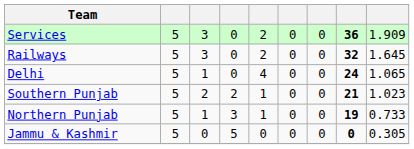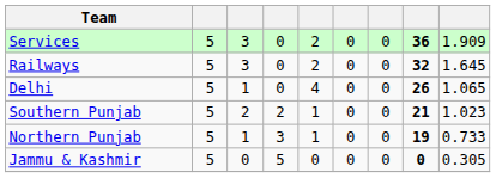 <table class="wikitable" style="text-align:center">
 <tr>
 <th style="width:160px">Team</th>
 <th style="width:25px"></th>
 <th style="width:25px"></th>
 <th style="width:25px"></th>
 <th style="width:25px"></th>
 <th style="width:25px"></th>
 <th style="width:25px"></th>
 <th style="width:25px"></th>
 <th style="width:25px;"></th>
 </tr>
 <tr style="background:#cfc;">
 <td style="text-align:left"><a href='#'>Services</a></td>
 <td>5</td>
 <td>3</td>
 <td>0</td>
 <td>2</td>
 <td>0</td>
 <td>0</td>
 <td><strong>36</strong></td>
 <td>1.909</td>
 </tr>
 <tr>
 <td style="text-align:left"><a href='#'>Railways</a></td>
 <td>5</td>
 <td>3</td>
 <td>0</td>
 <td>2</td>
 <td>0</td>
 <td>0</td>
 <td><strong>32</strong></td>
 <td>1.645</td>
 </tr>
 <tr>
 <td style="text-align:left"><a href='#'>Delhi</a></td>
 <td>5</td>
 <td>1</td>
 <td>0</td>
 <td>4</td>
 <td>0</td>
 <td>0</td>
-<td><strong>24</strong></td>
+<td><strong>26</strong></td>
 <td>1.065</td>
 </tr>
 <tr>
 <td style="text-align:left"><a href='#'>Southern Punjab</a></td>
 <td>5</td>
 <td>2</td>
 <td>2</td>
 <td>1</td>
 <td>0</td>
 <td>0</td>
 <td><strong>21</strong></td>
 <td>1.023</td>
 </tr>
 <tr>
 <td style="text-align:left"><a href='#'>Northern Punjab</a></td>
 <td>5</td>
 <td>1</td>
 <td>3</td>
 <td>1</td>
 <td>0</td>
 <td>0</td>
 <td><strong>19</strong></td>
 <td>0.733</td>
 </tr>
 <tr>
 <td style="text-align:left"><a href='#'>Jammu & Kashmir</a></td>
 <td>5</td>
 <td>0</td>
 <td>5</td>
 <td>0</td>
 <td>0</td>
 <td>0</td>
 <td><strong>0</strong></td>
 <td>0.305</td>
 </tr>
 <tr>
 </tr>
 </table>
